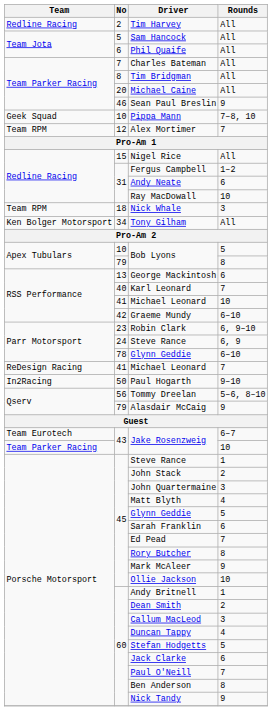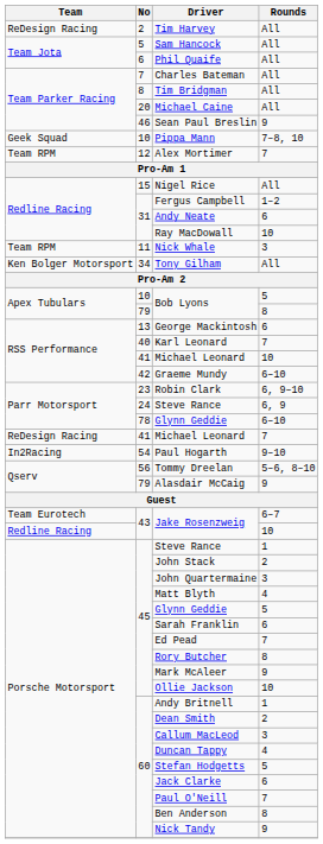 <table class="wikitable" style="font-size: 85%;">
 <tr>
 <th>Team</th>
 <th>No</th>
 <th>Driver</th>
 <th>Rounds</th>
 </tr>
 <tr>
-<td><a href='#'>Redline Racing</a></td>
+<td>ReDesign Racing</td>
 <td>2</td>
 <td> <a href='#'>Tim Harvey</a></td>
 <td>All</td>
 </tr>
 <tr>
 <td rowspan="2"><a href='#'>Team Jota</a></td>
 <td>5</td>
 <td> <a href='#'>Sam Hancock</a></td>
 <td>All</td>
 </tr>
 <tr>
 <td>6</td>
 <td> <a href='#'>Phil Quaife</a></td>
 <td>All</td>
 </tr>
 <tr>
 <td rowspan="4"><a href='#'>Team Parker Racing</a></td>
 <td>7</td>
 <td> Charles Bateman</td>
 <td>All</td>
 </tr>
 <tr>
 <td>8</td>
 <td> <a href='#'>Tim Bridgman</a></td>
 <td>All</td>
 </tr>
 <tr>
 <td>20</td>
 <td> <a href='#'>Michael Caine</a></td>
 <td>All</td>
 </tr>
 <tr>
 <td>46</td>
 <td> Sean Paul Breslin</td>
 <td>9</td>
 </tr>
 <tr>
 <td>Geek Squad</td>
 <td>10</td>
 <td> <a href='#'>Pippa Mann</a></td>
 <td>7–8, 10</td>
 </tr>
 <tr>
 <td>Team RPM</td>
 <td>12</td>
 <td> Alex Mortimer</td>
 <td>7</td>
 </tr>
 <tr>
 <th colspan=4>Pro-Am 1</th>
 </tr>
 <tr>
 <td rowspan="4"><a href='#'>Redline Racing</a></td>
 <td>15</td>
 <td> Nigel Rice</td>
 <td>All</td>
 </tr>
 <tr>
 <td rowspan=3>31</td>
 <td> Fergus Campbell</td>
 <td>1–2</td>
 </tr>
 <tr>
 <td> <a href='#'>Andy Neate</a></td>
 <td>6</td>
 </tr>
 <tr>
 <td> Ray MacDowall</td>
 <td>10</td>
 </tr>
 <tr>
 <td>Team RPM</td>
-<td>18</td>
+<td>11</td>
 <td> <a href='#'>Nick Whale</a></td>
 <td>3</td>
 </tr>
 <tr>
 <td>Ken Bolger Motorsport</td>
 <td>34</td>
 <td> <a href='#'>Tony Gilham</a></td>
 <td>All</td>
 </tr>
 <tr>
 <th colspan=4>Pro-Am 2</th>
 </tr>
 <tr>
 <td rowspan=2>Apex Tubulars</td>
 <td>10</td>
 <td rowspan=2> Bob Lyons</td>
 <td>5</td>
 </tr>
 <tr>
 <td>79</td>
 <td>8</td>
 </tr>
 <tr>
 <td rowspan="4">RSS Performance</td>
 <td>13</td>
 <td> George Mackintosh</td>
 <td>6</td>
 </tr>
 <tr>
 <td>40</td>
 <td> Karl Leonard</td>
 <td>7</td>
 </tr>
 <tr>
 <td>41</td>
 <td> Michael Leonard</td>
 <td>10</td>
 </tr>
 <tr>
 <td>42</td>
 <td> Graeme Mundy</td>
 <td>6–10</td>
 </tr>
 <tr>
 <td rowspan="3">Parr Motorsport</td>
 <td>23</td>
 <td> Robin Clark</td>
 <td>6, 9–10</td>
 </tr>
 <tr>
 <td>24</td>
 <td> Steve Rance</td>
 <td>6, 9</td>
 </tr>
 <tr>
 <td>78</td>
 <td> <a href='#'>Glynn Geddie</a></td>
 <td>6–10</td>
 </tr>
 <tr>
 <td>ReDesign Racing</td>
 <td>41</td>
 <td> Michael Leonard</td>
 <td>7</td>
 </tr>
 <tr>
 <td>In2Racing</td>
-<td>50</td>
+<td>54</td>
 <td> Paul Hogarth</td>
 <td>9–10</td>
 </tr>
 <tr>
 <td rowspan="2">Qserv</td>
 <td>56</td>
 <td> Tommy Dreelan</td>
 <td>5–6, 8–10</td>
 </tr>
 <tr>
 <td>79</td>
 <td> Alasdair McCaig</td>
 <td>9</td>
 </tr>
 <tr>
 <th colspan=4>Guest</th>
 </tr>
 <tr>
 <td>Team Eurotech</td>
 <td rowspan=2>43</td>
 <td rowspan=2> <a href='#'>Jake Rosenzweig</a></td>
 <td>6–7</td>
 </tr>
 <tr>
-<td><a href='#'>Team Parker Racing</a></td>
+<td><a href='#'>Redline Racing</a></td>
 <td>10</td>
 </tr>
 <tr>
 <td rowspan="19">Porsche Motorsport</td>
 <td rowspan=10>45</td>
 <td> Steve Rance</td>
 <td>1</td>
 </tr>
 <tr>
 <td> John Stack</td>
 <td>2</td>
 </tr>
 <tr>
 <td> John Quartermaine</td>
 <td>3</td>
 </tr>
 <tr>
 <td> Matt Blyth</td>
 <td>4</td>
 </tr>
 <tr>
 <td> <a href='#'>Glynn Geddie</a></td>
 <td>5</td>
 </tr>
 <tr>
 <td> Sarah Franklin</td>
 <td>6</td>
 </tr>
 <tr>
 <td> Ed Pead</td>
 <td>7</td>
 </tr>
 <tr>
 <td> <a href='#'>Rory Butcher</a></td>
 <td>8</td>
 </tr>
 <tr>
 <td> Mark McAleer</td>
 <td>9</td>
 </tr>
 <tr>
 <td> <a href='#'>Ollie Jackson</a></td>
 <td>10</td>
 </tr>
 <tr>
 <td rowspan=9>60</td>
 <td> Andy Britnell</td>
 <td>1</td>
 </tr>
 <tr>
 <td> <a href='#'>Dean Smith</a></td>
 <td>2</td>
 </tr>
 <tr>
 <td> <a href='#'>Callum MacLeod</a></td>
 <td>3</td>
 </tr>
 <tr>
 <td> <a href='#'>Duncan Tappy</a></td>
 <td>4</td>
 </tr>
 <tr>
 <td> <a href='#'>Stefan Hodgetts</a></td>
 <td>5</td>
 </tr>
 <tr>
 <td> <a href='#'>Jack Clarke</a></td>
 <td>6</td>
 </tr>
 <tr>
 <td> <a href='#'>Paul O'Neill</a></td>
 <td>7</td>
 </tr>
 <tr>
 <td> Ben Anderson</td>
 <td>8</td>
 </tr>
 <tr>
 <td> <a href='#'>Nick Tandy</a></td>
 <td>9</td>
 </tr>
 <tr>
 </tr>
 </table>
